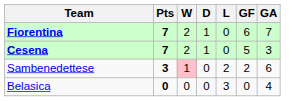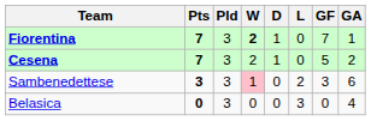 <table class="wikitable" style="text-align:center;">
 <tr>
 <th width=200>Team</th>
 <th width=20>Pts</th>
+<th width=20>Pld</th>
 <th width=20>W</th>
 <th width=20>D</th>
 <th width=20>L</th>
 <th width=20>GF</th>
 <th width=20>GA</th>
 </tr>
 <tr style="background:#ccffcc">
 <td style="text-align:left">  <strong><a href='#'>Fiorentina</a></strong></td>
 <td><strong>7</strong></td>
-<td>2</td>
+<td>3</td>
+<td><strong>2</strong></td>
 <td>1</td>
 <td>0</td>
-<td>6</td>
 <td>7</td>
+<td>1</td>
 </tr>
 <tr style="background:#ccffcc">
 <td style="text-align:left">  <strong><a href='#'>Cesena</a></strong></td>
 <td><strong>7</strong></td>
+<td>3</td>
 <td>2</td>
 <td>1</td>
 <td>0</td>
 <td>5</td>
-<td>3</td>
+<td>2</td>
 </tr>
 <tr>
 <td style="text-align:left"> <a href='#'>Sambenedettese</a></td>
 <td><strong>3</strong></td>
+<td>3</td>
 <td style="background: pink;">1</td>
 <td>0</td>
 <td>2</td>
-<td>2</td>
+<td>3</td>
 <td>6</td>
 </tr>
 <tr>
 <td style="text-align:left"> <a href='#'>Belasica</a></td>
 <td><strong>0</strong></td>
+<td>3</td>
 <td>0</td>
 <td>0</td>
 <td>3</td>
 <td>0</td>
 <td>4</td>
 </tr>
 </table>
